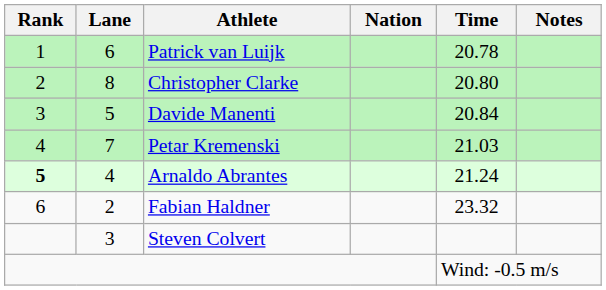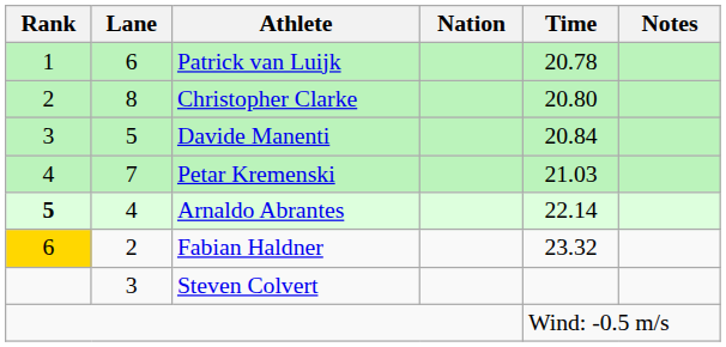 <table class="wikitable sortable" style="text-align:center;width: 55%;">
 <tr>
 <th scope="col">Rank</th>
 <th scope="col">Lane</th>
 <th scope="col">Athlete</th>
 <th scope="col">Nation</th>
 <th scope="col">Time</th>
 <th scope="col">Notes</th>
 </tr>
 <tr bgcolor=bbf3bb>
 <td>1</td>
 <td>6</td>
 <td align=left><a href='#'>Patrick van Luijk</a></td>
 <td align=left></td>
 <td>20.78</td>
 <td></td>
 </tr>
 <tr bgcolor=bbf3bb>
 <td>2</td>
 <td>8</td>
 <td align=left><a href='#'>Christopher Clarke</a></td>
 <td align=left></td>
 <td>20.80</td>
 <td></td>
 </tr>
 <tr bgcolor=bbf3bb>
 <td>3</td>
 <td>5</td>
 <td align=left><a href='#'>Davide Manenti</a></td>
 <td align=left></td>
 <td>20.84</td>
 <td></td>
 </tr>
 <tr bgcolor=bbf3bb>
 <td>4</td>
 <td>7</td>
 <td align=left><a href='#'>Petar Kremenski</a></td>
 <td align=left></td>
 <td>21.03</td>
 <td></td>
 </tr>
 <tr bgcolor=ddffdd>
 <td><strong>5</strong></td>
 <td>4</td>
 <td align=left><a href='#'>Arnaldo Abrantes</a></td>
 <td align=left></td>
-<td>21.24</td>
+<td>22.14</td>
 <td></td>
 </tr>
 <tr>
-<td>6</td>
+<td style="background: gold;">6</td>
 <td>2</td>
 <td align=left><a href='#'>Fabian Haldner</a></td>
 <td align=left></td>
 <td>23.32</td>
 <td></td>
 </tr>
 <tr>
 <td></td>
 <td>3</td>
 <td align=left><a href='#'>Steven Colvert</a></td>
 <td align=left></td>
 <td></td>
 <td></td>
 </tr>
 <tr class="sortbottom">
 <td colspan="4"></td>
 <td colspan="2" style="text-align:left;">Wind: -0.5 m/s</td>
 </tr>
 </table>
